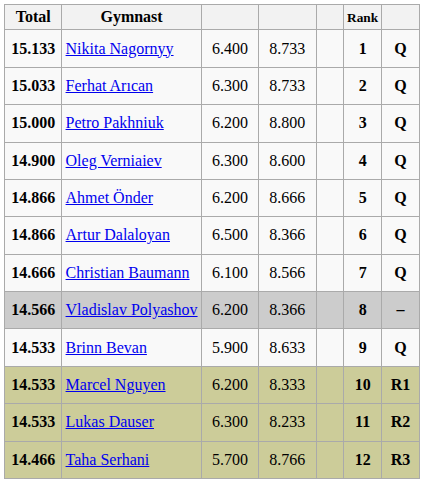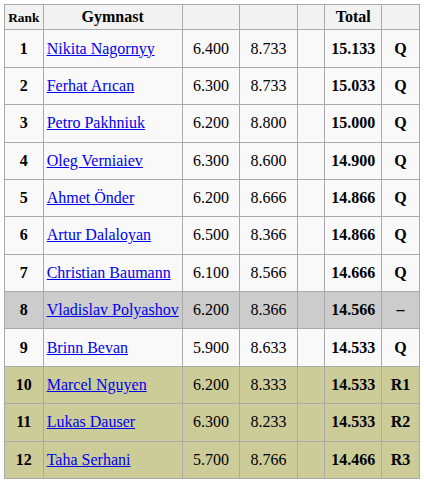 <table style="text-align:center;" class="wikitable sortable">
 <tr>
-<th scope="col" style="width:50px;">Total</th>
+<th scope="col" style="width:15px;"><small>Rank</small></th>
 <th scope="col" style="width:175;">Gymnast</th>
 <th scope="col" style="width:50px;"><small></small></th>
 <th scope="col" style="width:50px;"><small></small></th>
 <th scope="col" style="width:20px;"><small></small></th>
-<th scope="col" style="width:15px;"><small>Rank</small></th>
+<th scope="col" style="width:50px;">Total</th>
 <th scope="col" style="width:30px;"><small></small></th>
 </tr>
 <tr>
-<td><strong>15.133</strong></td>
+<td scope="row" style="text-align:center"><strong>1</strong></td>
 <td style="height:30px; text-align:left;"> <a href='#'>Nikita Nagornyy</a></td>
 <td>6.400</td>
 <td>8.733</td>
 <td></td>
-<td scope="row" style="text-align:center"><strong>1</strong></td>
+<td><strong>15.133</strong></td>
 <td><strong>Q</strong></td>
 </tr>
 <tr>
-<td><strong>15.033</strong></td>
+<td scope="row" style="text-align:center"><strong>2</strong></td>
 <td style="height:30px; text-align:left;"> <a href='#'>Ferhat Arıcan</a></td>
 <td>6.300</td>
 <td>8.733</td>
 <td></td>
-<td scope="row" style="text-align:center"><strong>2</strong></td>
+<td><strong>15.033</strong></td>
 <td><strong>Q</strong></td>
 </tr>
 <tr>
-<td><strong>15.000</strong></td>
+<td scope="row" style="text-align:center"><strong>3</strong></td>
 <td style="height:30px; text-align:left;"> <a href='#'>Petro Pakhniuk</a></td>
 <td>6.200</td>
 <td>8.800</td>
 <td></td>
-<td scope="row" style="text-align:center"><strong>3</strong></td>
+<td><strong>15.000</strong></td>
 <td><strong>Q</strong></td>
 </tr>
 <tr>
-<td><strong>14.900</strong></td>
+<td style="text-align:center"><strong>4</strong></td>
 <td style="height:30px; text-align:left;"> <a href='#'>Oleg Verniaiev</a></td>
 <td>6.300</td>
 <td>8.600</td>
 <td></td>
-<td style="text-align:center"><strong>4</strong></td>
+<td><strong>14.900</strong></td>
 <td><strong>Q</strong></td>
 </tr>
 <tr>
-<td><strong>14.866</strong></td>
+<td style="text-align:center"><strong>5</strong></td>
 <td style="height:30px; text-align:left;"> <a href='#'>Ahmet Önder</a></td>
 <td>6.200</td>
 <td>8.666</td>
 <td></td>
-<td style="text-align:center"><strong>5</strong></td>
+<td><strong>14.866</strong></td>
 <td><strong>Q</strong></td>
 </tr>
 <tr>
-<td><strong>14.866</strong></td>
+<td scope="row" style="text-align:center"><strong>6</strong></td>
 <td style="height:30px; text-align:left;"> <a href='#'>Artur Dalaloyan</a></td>
 <td>6.500</td>
 <td>8.366</td>
 <td></td>
-<td scope="row" style="text-align:center"><strong>6</strong></td>
+<td><strong>14.866</strong></td>
 <td><strong>Q</strong></td>
 </tr>
 <tr>
-<td><strong>14.666</strong></td>
+<td scope="row" style="text-align:center"><strong>7</strong></td>
 <td style="height:30px; text-align:left;"> <a href='#'>Christian Baumann</a></td>
 <td>6.100</td>
 <td>8.566</td>
 <td></td>
-<td scope="row" style="text-align:center"><strong>7</strong></td>
+<td><strong>14.666</strong></td>
 <td><strong>Q</strong></td>
 </tr>
 <tr style="background:#cccccc;">
-<td><strong>14.566</strong></td>
+<td scope="row" style="text-align:center"><strong>8</strong></td>
 <td style="height:30px; text-align:left;"> <a href='#'>Vladislav Polyashov</a></td>
 <td>6.200</td>
 <td>8.366</td>
 <td></td>
-<td scope="row" style="text-align:center"><strong>8</strong></td>
+<td><strong>14.566</strong></td>
 <td><strong>–</strong></td>
 </tr>
 <tr>
-<td><strong>14.533</strong></td>
+<td scope="row" style="text-align:center"><strong>9</strong></td>
 <td style="height:30px; text-align:left;"> <a href='#'>Brinn Bevan</a></td>
 <td>5.900</td>
 <td>8.633</td>
 <td></td>
-<td scope="row" style="text-align:center"><strong>9</strong></td>
+<td><strong>14.533</strong></td>
 <td><strong>Q</strong></td>
 </tr>
 <tr style="background:#cccc99;">
-<td><strong>14.533</strong></td>
+<td scope="row" style="text-align:center"><strong>10</strong></td>
 <td style="height:30px; text-align:left;"> <a href='#'>Marcel Nguyen</a></td>
 <td>6.200</td>
 <td>8.333</td>
 <td></td>
-<td scope="row" style="text-align:center"><strong>10</strong></td>
+<td><strong>14.533</strong></td>
 <td><strong>R1</strong></td>
 </tr>
 <tr style="background:#cccc99;">
-<td><strong>14.533</strong></td>
+<td scope="row" style="text-align:center"><strong>11</strong></td>
 <td style="height:30px; text-align:left;"> <a href='#'>Lukas Dauser</a></td>
 <td>6.300</td>
 <td>8.233</td>
 <td></td>
-<td scope="row" style="text-align:center"><strong>11</strong></td>
+<td><strong>14.533</strong></td>
 <td><strong>R2</strong></td>
 </tr>
 <tr style="background:#cccc99;">
-<td><strong>14.466</strong></td>
+<td scope="row" style="text-align:center"><strong>12</strong></td>
 <td style="height:30px; text-align:left;"> <a href='#'>Taha Serhani</a></td>
 <td>5.700</td>
 <td>8.766</td>
 <td></td>
-<td scope="row" style="text-align:center"><strong>12</strong></td>
+<td><strong>14.466</strong></td>
 <td><strong>R3</strong></td>
 </tr>
 </table>
